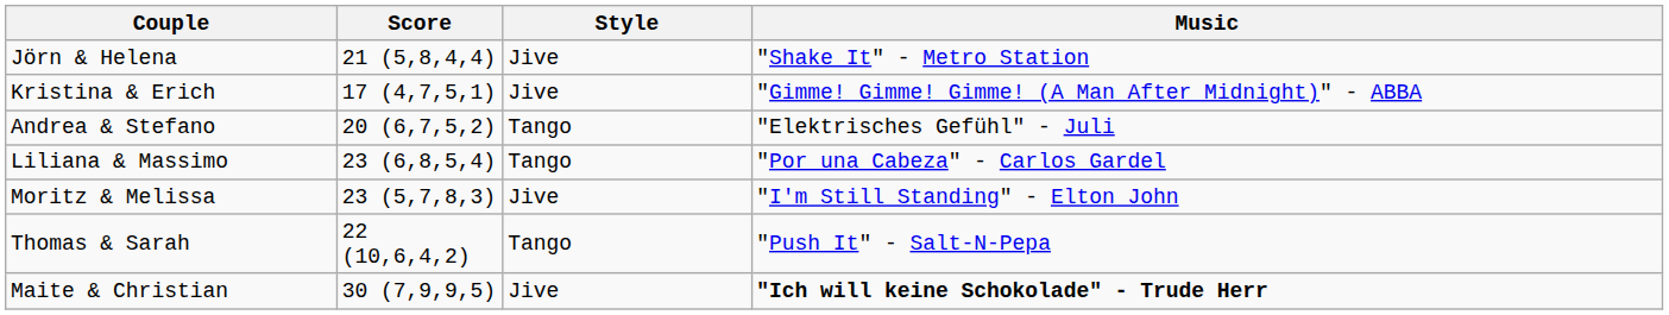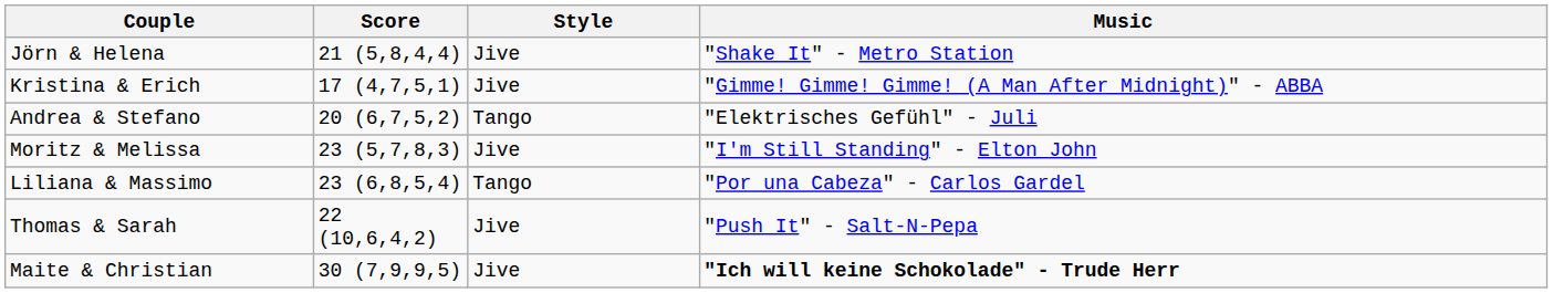 <table class="wikitable" width="80%">
 <tr>
 <th width="20%">Couple</th>
 <th width="10%">Score</th>
 <th width="15%">Style</th>
 <th width="60%">Music</th>
 </tr>
 <tr>
 <td>Jörn & Helena</td>
 <td>21 (5,8,4,4)</td>
 <td>Jive</td>
 <td>"<a href='#'>Shake It</a>" - <a href='#'>Metro Station</a></td>
 </tr>
 <tr>
 <td>Kristina & Erich</td>
 <td>17 (4,7,5,1)</td>
 <td>Jive</td>
 <td>"<a href='#'>Gimme! Gimme! Gimme! (A Man After Midnight)</a>" - <a href='#'>ABBA</a></td>
 </tr>
 <tr>
 <td>Andrea & Stefano</td>
 <td>20 (6,7,5,2)</td>
 <td>Tango</td>
 <td>"Elektrisches Gefühl" - <a href='#'>Juli</a></td>
 </tr>
 <tr>
+<td>Moritz & Melissa</td>
+<td>23 (5,7,8,3)</td>
+<td>Jive</td>
+<td>"<a href='#'>I'm Still Standing</a>" - <a href='#'>Elton John</a></td>
+</tr>
+<tr>
 <td>Liliana & Massimo</td>
 <td>23 (6,8,5,4)</td>
 <td>Tango</td>
 <td>"<a href='#'>Por una Cabeza</a>" - <a href='#'>Carlos Gardel</a></td>
 </tr>
 <tr>
-<td>Moritz & Melissa</td>
-<td>23 (5,7,8,3)</td>
-<td>Jive</td>
-<td>"<a href='#'>I'm Still Standing</a>" - <a href='#'>Elton John</a></td>
-</tr>
-<tr>
 <td>Thomas & Sarah</td>
 <td>22 (10,6,4,2)</td>
-<td>Tango</td>
+<td>Jive</td>
 <td>"<a href='#'>Push It</a>" - <a href='#'>Salt-N-Pepa</a></td>
 </tr>
 <tr>
 <td>Maite & Christian</td>
 <td>30 (7,9,9,5)</td>
 <td>Jive</td>
 <td><strong>"Ich will keine Schokolade" - Trude Herr</strong></td>
 </tr>
 </table>
